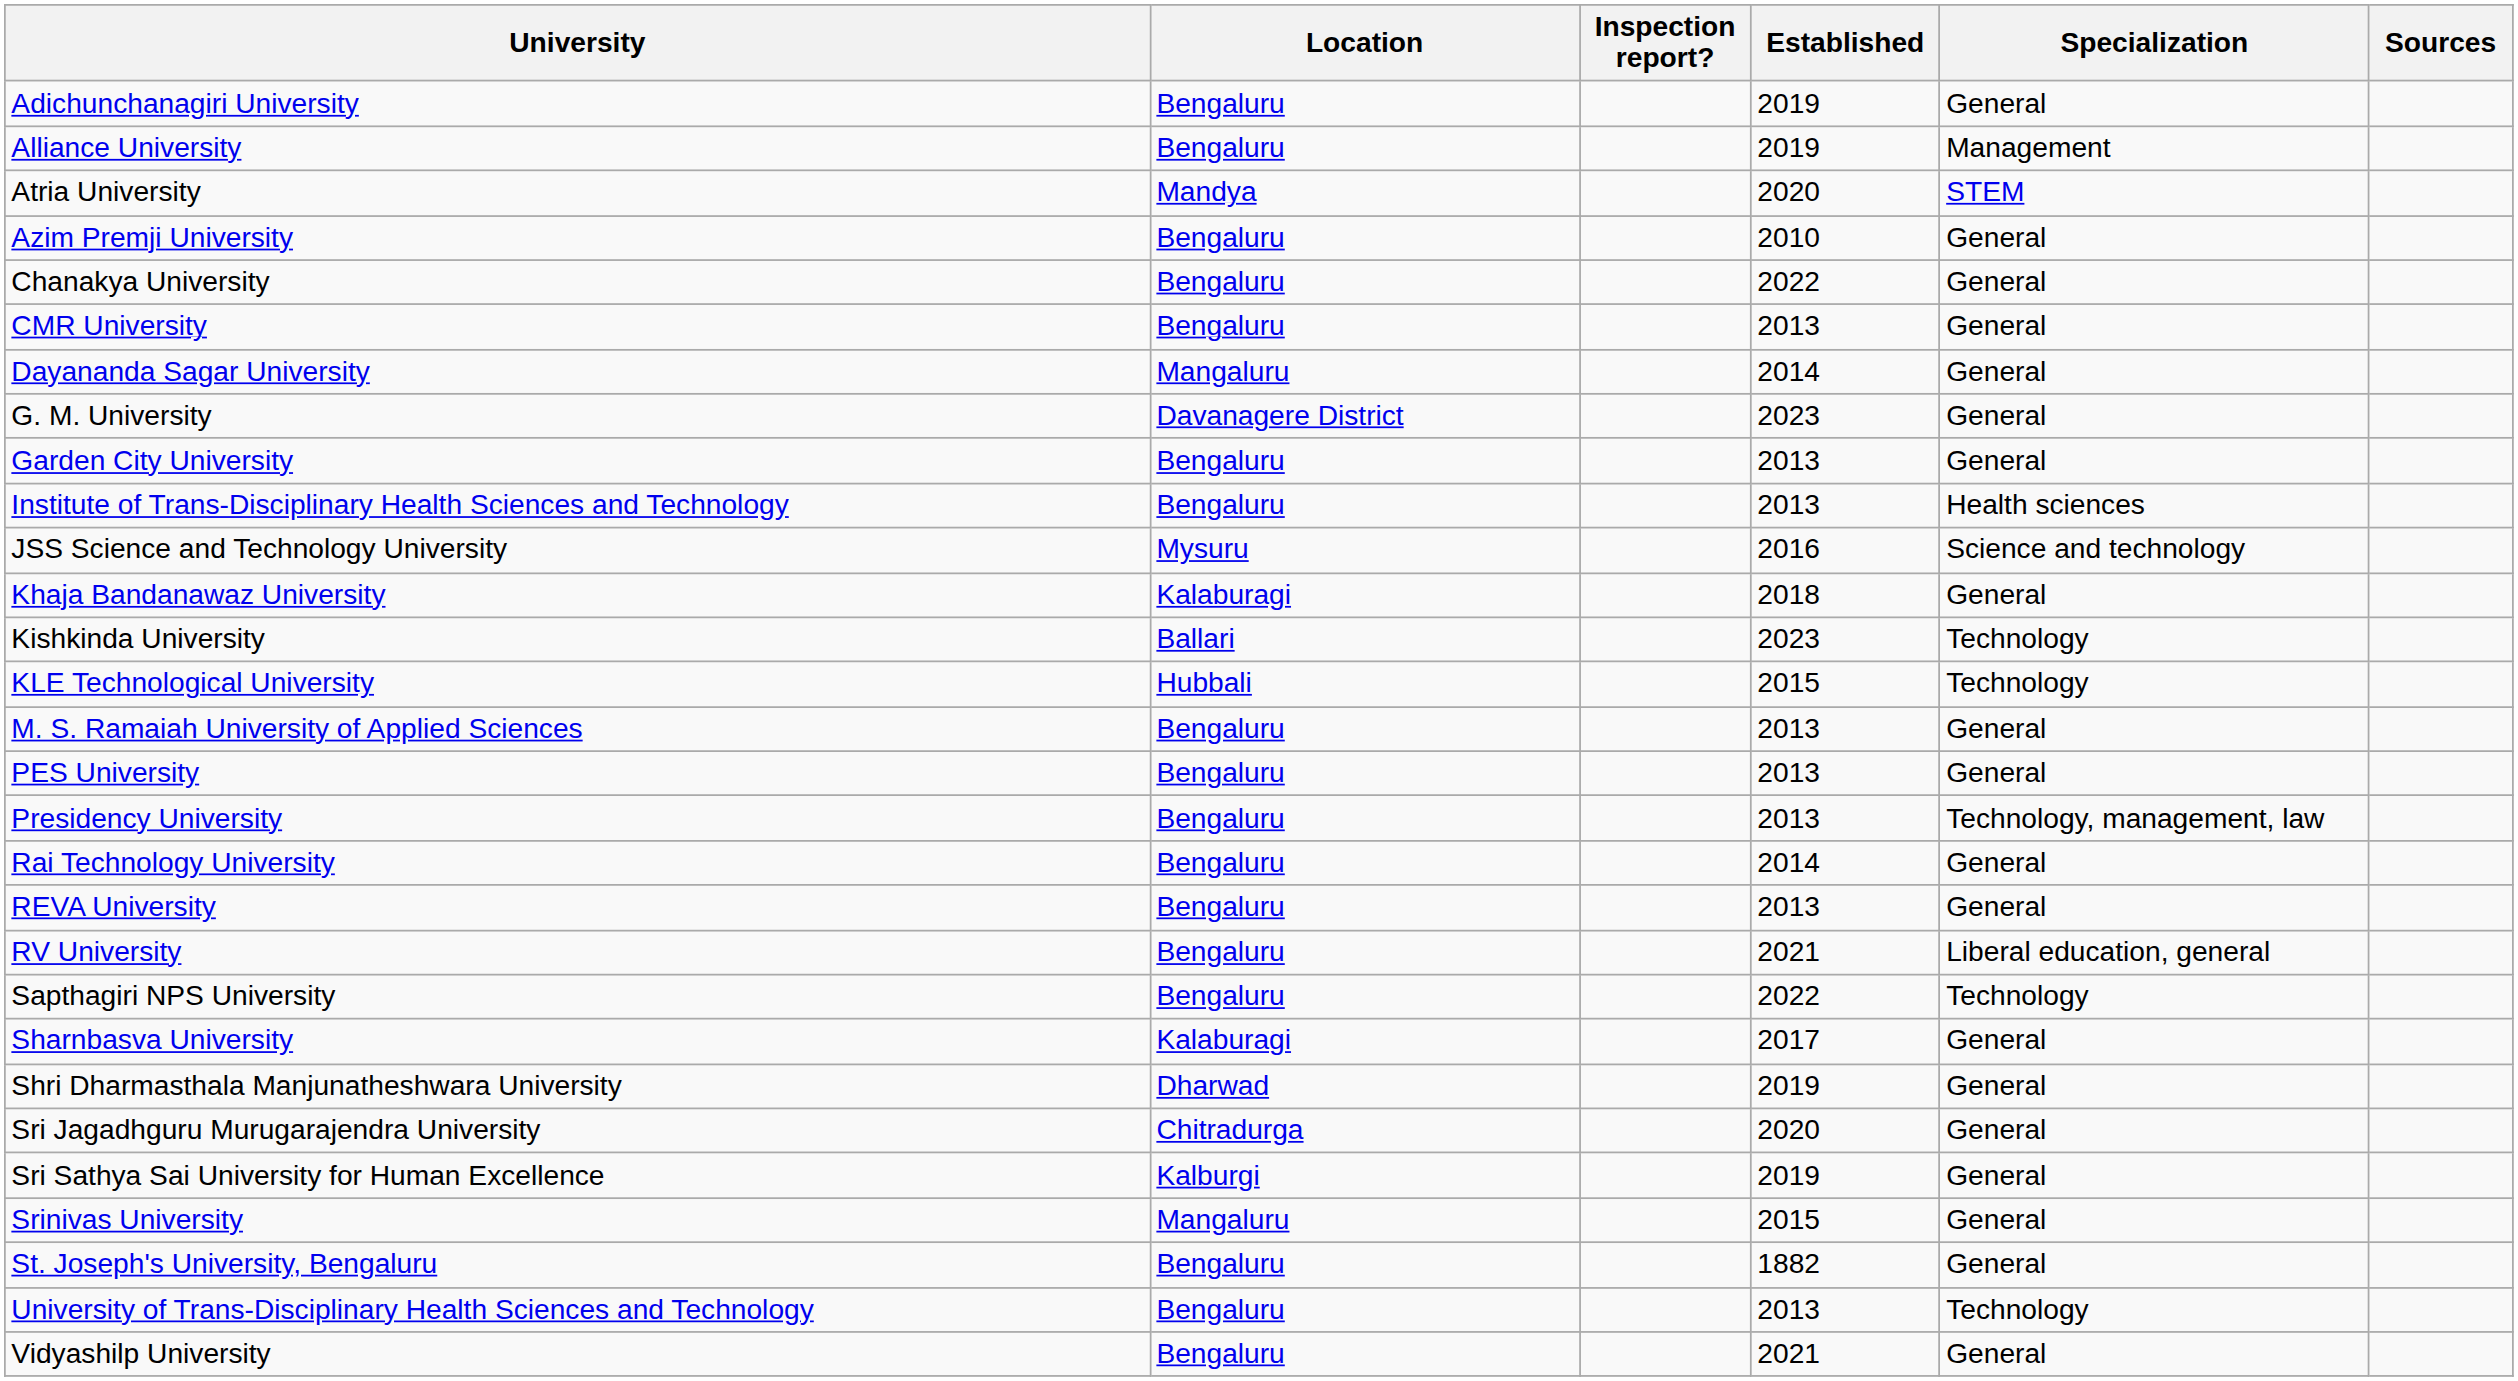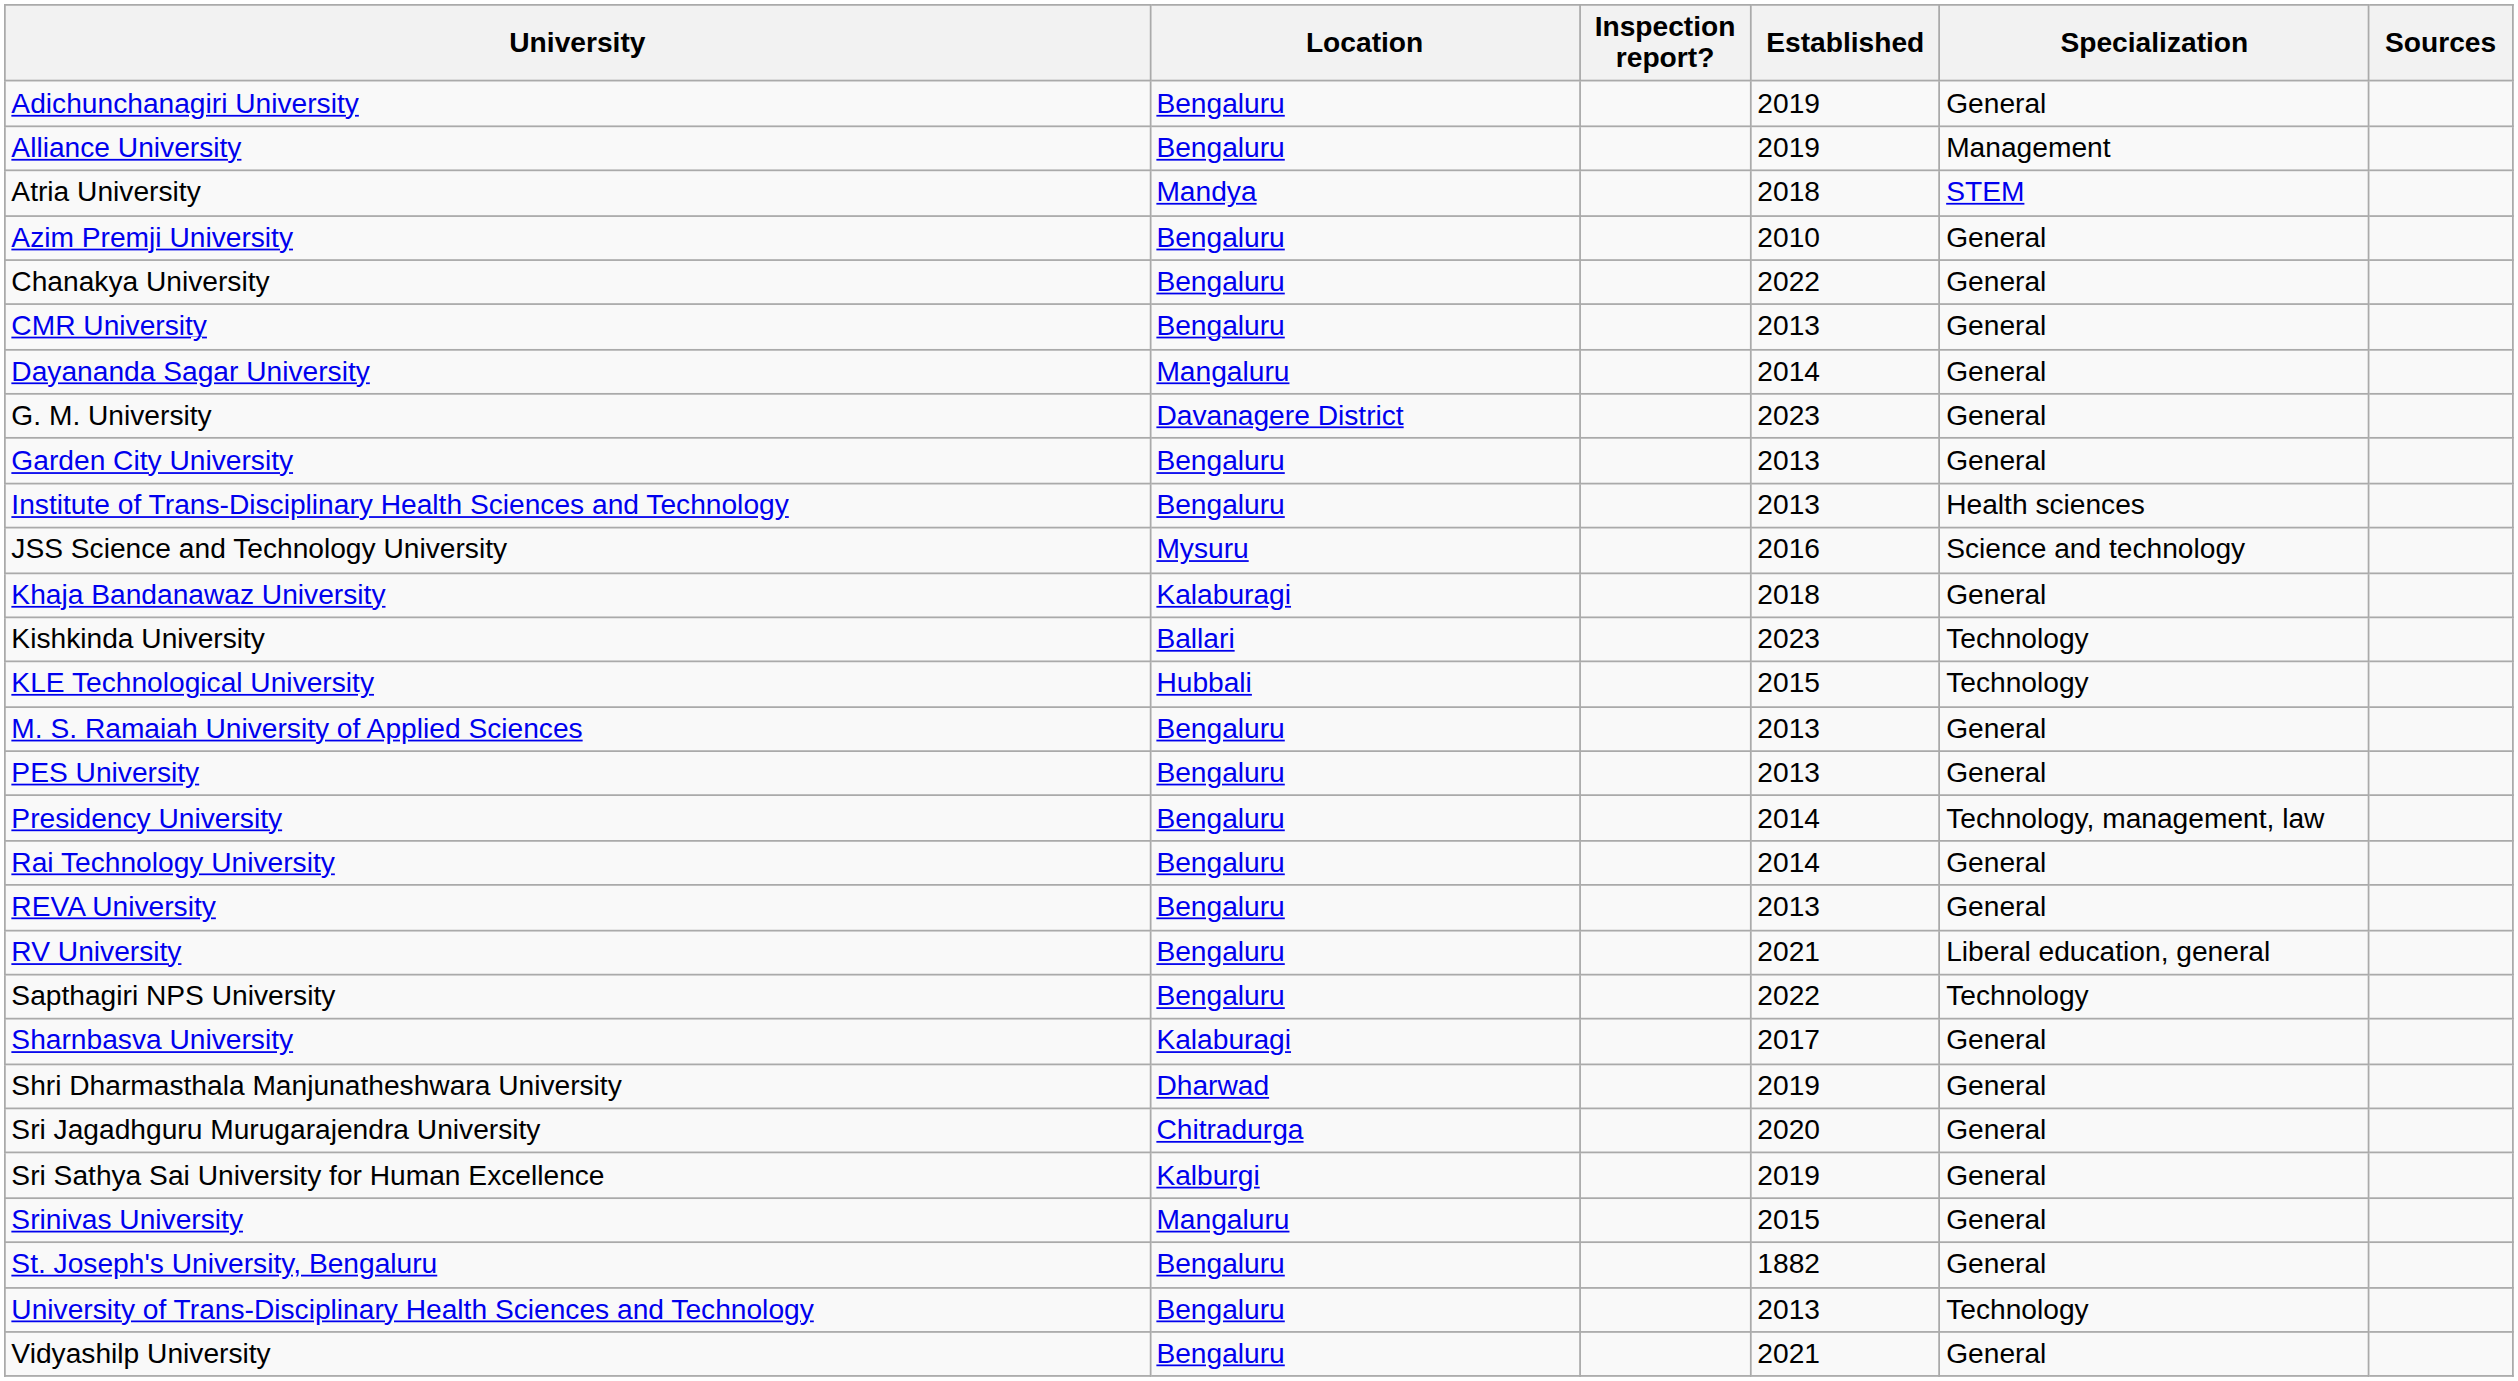 <table class="wikitable sortable collapsible plainrowheaders" border="1" style="text-align:left; width:90%">
 <tr>
 <th scope="col" style="width: 40%;">University</th>
 <th scope="col" style="width: 15%;">Location</th>
 <th scope="col" style="width: 5%;">Inspection report?</th>
 <th scope="col" style="width: 5%;">Established</th>
 <th scope="col" style="width: 15%;">Specialization</th>
 <th scope="col" style="width: 5%;" class="unsortable">Sources</th>
 </tr>
 <tr>
 <td><a href='#'>Adichunchanagiri University</a></td>
 <td><a href='#'>Bengaluru</a></td>
 <td></td>
 <td>2019</td>
 <td>General</td>
 <td></td>
 </tr>
 <tr>
 <td><a href='#'>Alliance University</a></td>
 <td><a href='#'>Bengaluru</a></td>
 <td></td>
 <td>2019</td>
 <td>Management</td>
 <td></td>
 </tr>
 <tr>
 <td>Atria University</td>
 <td><a href='#'>Mandya</a></td>
 <td></td>
-<td>2020</td>
+<td>2018</td>
 <td><a href='#'>STEM</a></td>
 <td></td>
 </tr>
 <tr>
 <td><a href='#'>Azim Premji University</a></td>
 <td><a href='#'>Bengaluru</a></td>
 <td></td>
 <td>2010</td>
 <td>General</td>
 <td></td>
 </tr>
 <tr>
 <td>Chanakya University</td>
 <td><a href='#'>Bengaluru</a></td>
 <td></td>
 <td>2022</td>
 <td>General</td>
 <td></td>
 </tr>
 <tr>
 <td><a href='#'>CMR University</a></td>
 <td><a href='#'>Bengaluru</a></td>
 <td></td>
 <td>2013</td>
 <td>General</td>
 <td></td>
 </tr>
 <tr>
 <td><a href='#'>Dayananda Sagar University</a></td>
 <td><a href='#'>Mangaluru</a></td>
 <td></td>
 <td>2014</td>
 <td>General</td>
 <td></td>
 </tr>
 <tr>
 <td>G. M. University</td>
 <td><a href='#'>Davanagere District</a></td>
 <td></td>
 <td>2023</td>
 <td>General</td>
 <td></td>
 </tr>
 <tr>
 <td><a href='#'>Garden City University</a></td>
 <td><a href='#'>Bengaluru</a></td>
 <td></td>
 <td>2013</td>
 <td>General</td>
 <td></td>
 </tr>
 <tr>
 <td><a href='#'>Institute of Trans-Disciplinary Health Sciences and Technology</a></td>
 <td><a href='#'>Bengaluru</a></td>
 <td></td>
 <td>2013</td>
 <td>Health sciences</td>
 <td></td>
 </tr>
 <tr>
 <td>JSS Science and Technology University</td>
 <td><a href='#'>Mysuru</a></td>
 <td></td>
 <td>2016</td>
 <td>Science and technology</td>
 <td></td>
 </tr>
 <tr>
 <td><a href='#'>Khaja Bandanawaz University</a></td>
 <td><a href='#'>Kalaburagi</a></td>
 <td></td>
 <td>2018</td>
 <td>General</td>
 <td></td>
 </tr>
 <tr>
 <td>Kishkinda University</td>
 <td><a href='#'>Ballari</a></td>
 <td></td>
 <td>2023</td>
 <td>Technology</td>
 <td></td>
 </tr>
 <tr>
 <td><a href='#'>KLE Technological University</a></td>
 <td><a href='#'>Hubbali</a></td>
 <td></td>
 <td>2015</td>
 <td>Technology</td>
 <td></td>
 </tr>
 <tr>
 <td><a href='#'>M. S. Ramaiah University of Applied Sciences</a></td>
 <td><a href='#'>Bengaluru</a></td>
 <td></td>
 <td>2013</td>
 <td>General</td>
 <td></td>
 </tr>
 <tr>
 <td><a href='#'>PES University</a></td>
 <td><a href='#'>Bengaluru</a></td>
 <td></td>
 <td>2013</td>
 <td>General</td>
 <td></td>
 </tr>
 <tr>
 <td><a href='#'>Presidency University</a></td>
 <td><a href='#'>Bengaluru</a></td>
 <td></td>
-<td>2013</td>
+<td>2014</td>
 <td>Technology, management, law</td>
 <td></td>
 </tr>
 <tr>
 <td><a href='#'>Rai Technology University</a></td>
 <td><a href='#'>Bengaluru</a></td>
 <td></td>
 <td>2014</td>
 <td>General</td>
 <td></td>
 </tr>
 <tr>
 <td><a href='#'>REVA University</a></td>
 <td><a href='#'>Bengaluru</a></td>
 <td></td>
 <td>2013</td>
 <td>General</td>
 <td></td>
 </tr>
 <tr>
 <td><a href='#'>RV University</a></td>
 <td><a href='#'>Bengaluru</a></td>
 <td></td>
 <td>2021</td>
 <td>Liberal education, general</td>
 <td></td>
 </tr>
 <tr>
 <td>Sapthagiri NPS University</td>
 <td><a href='#'>Bengaluru</a></td>
 <td></td>
 <td>2022</td>
 <td>Technology</td>
 <td></td>
 </tr>
 <tr>
 <td><a href='#'>Sharnbasva University</a></td>
 <td><a href='#'>Kalaburagi</a></td>
 <td></td>
 <td>2017</td>
 <td>General</td>
 <td></td>
 </tr>
 <tr>
 <td>Shri Dharmasthala Manjunatheshwara University</td>
 <td><a href='#'>Dharwad</a></td>
 <td></td>
 <td>2019</td>
 <td>General</td>
 <td></td>
 </tr>
 <tr>
 <td>Sri Jagadhguru Murugarajendra University</td>
 <td><a href='#'>Chitradurga</a></td>
 <td></td>
 <td>2020</td>
 <td>General</td>
 <td></td>
 </tr>
 <tr>
 <td>Sri Sathya Sai University for Human Excellence</td>
 <td><a href='#'>Kalburgi</a></td>
 <td></td>
 <td>2019</td>
 <td>General</td>
 <td></td>
 </tr>
 <tr>
 <td><a href='#'>Srinivas University</a></td>
 <td><a href='#'>Mangaluru</a></td>
 <td></td>
 <td>2015</td>
 <td>General</td>
 <td></td>
 </tr>
 <tr>
 <td><a href='#'>St. Joseph's University, Bengaluru</a></td>
 <td><a href='#'>Bengaluru</a></td>
 <td></td>
 <td>1882</td>
 <td>General</td>
 <td></td>
 </tr>
 <tr>
 <td><a href='#'>University of Trans-Disciplinary Health Sciences and Technology</a></td>
 <td><a href='#'>Bengaluru</a></td>
 <td></td>
 <td>2013</td>
 <td>Technology</td>
 <td></td>
 </tr>
 <tr>
 <td>Vidyashilp University</td>
 <td><a href='#'>Bengaluru</a></td>
 <td></td>
 <td>2021</td>
 <td>General</td>
 <td></td>
 </tr>
 </table>
